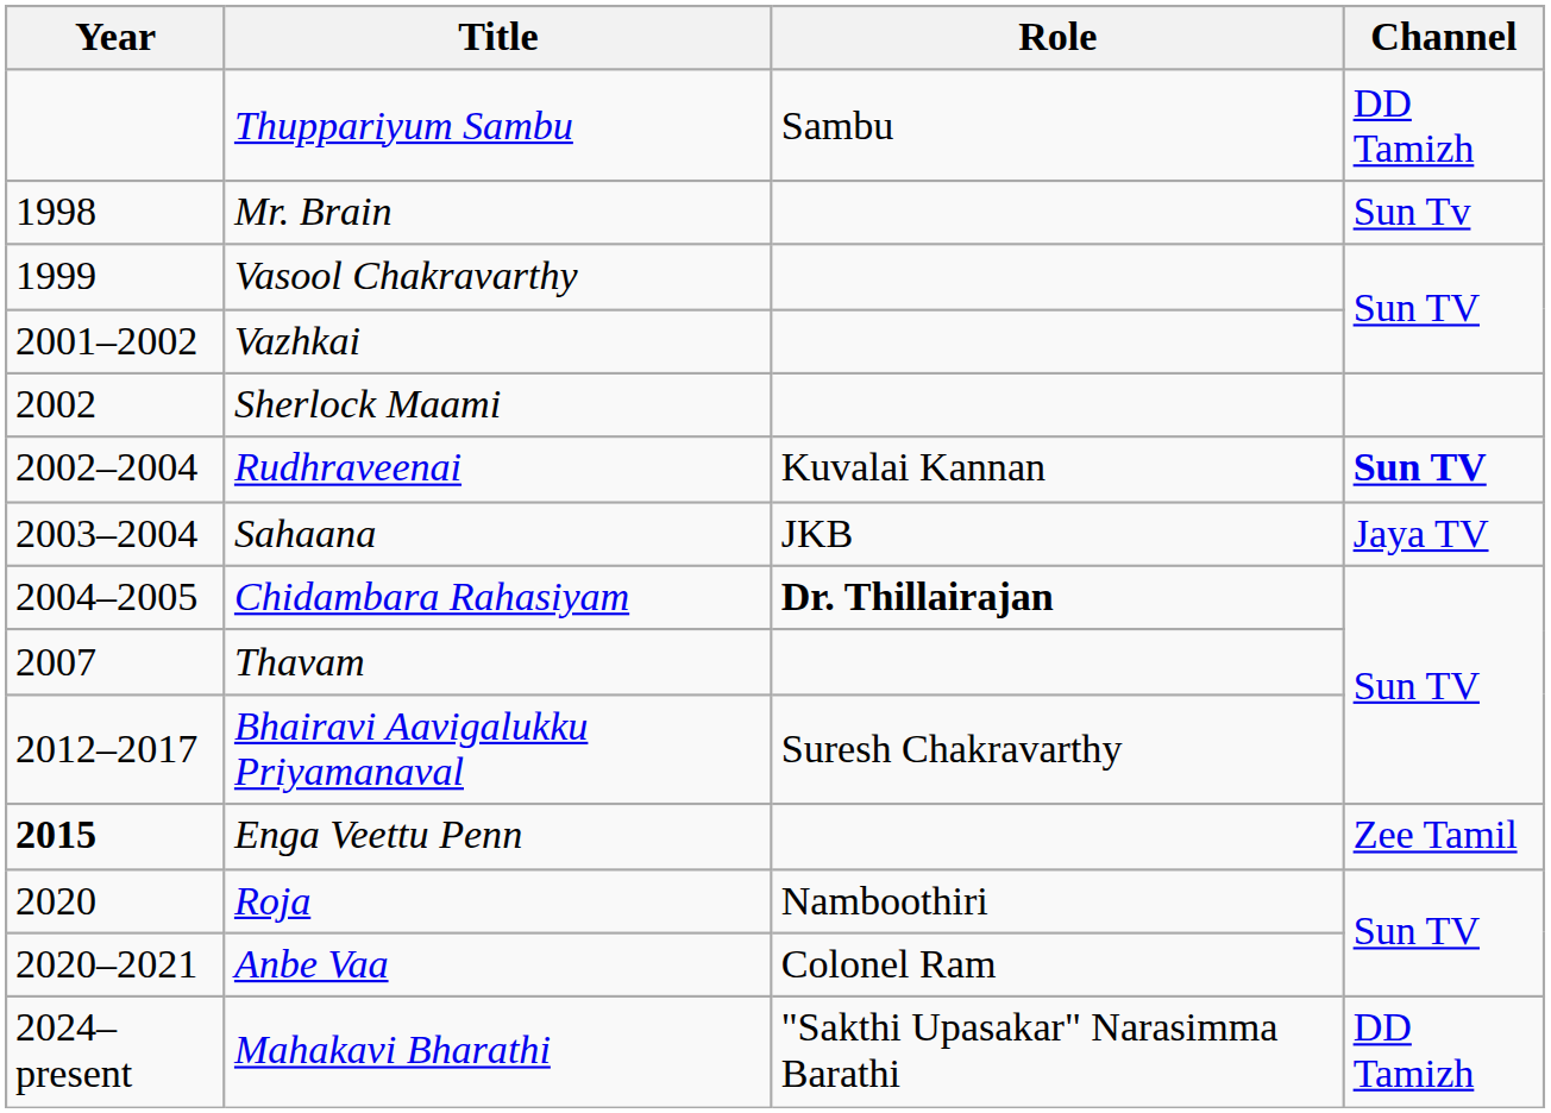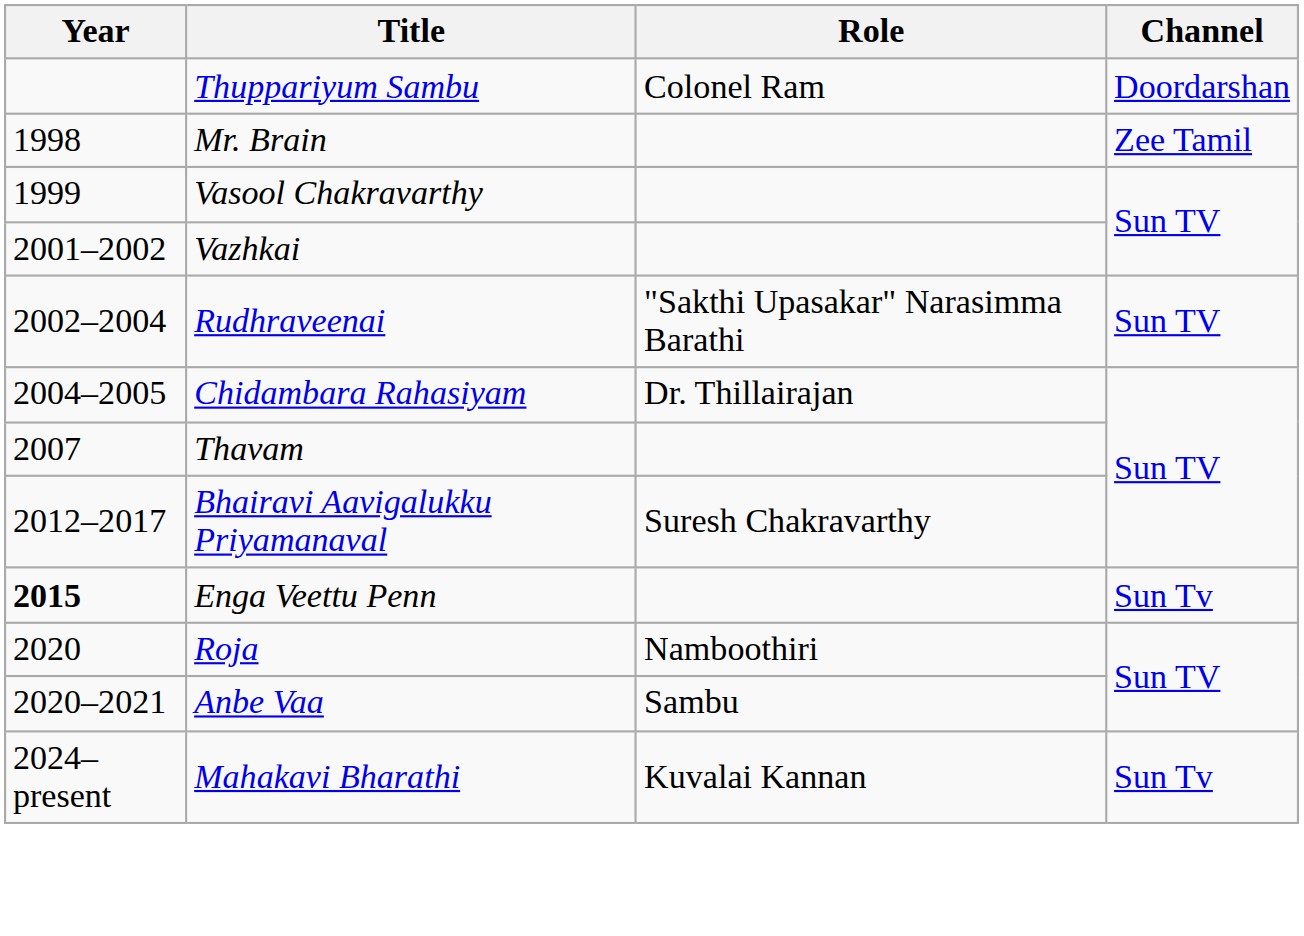 <table class="wikitable sortable">
 <tr>
 <th scope="col">Year</th>
 <th scope="col">Title</th>
 <th scope="col">Role</th>
 <th scope="col">Channel</th>
 </tr>
 <tr>
 <td></td>
 <td><em><a href='#'>Thuppariyum Sambu</a></em></td>
-<td>Sambu</td>
-<td><a href='#'>DD Tamizh</a></td>
+<td>Colonel Ram</td>
+<td><a href='#'>Doordarshan</a></td>
 </tr>
 <tr>
 <td>1998</td>
 <td><em>Mr. Brain</em></td>
 <td></td>
-<td><a href='#'>Sun Tv</a></td>
+<td><a href='#'>Zee Tamil</a></td>
 </tr>
 <tr>
 <td>1999</td>
 <td><em>Vasool Chakravarthy</em></td>
 <td></td>
 <td rowspan="2"><a href='#'>Sun TV</a></td>
 </tr>
 <tr>
 <td>2001–2002</td>
 <td><em>Vazhkai</em></td>
 <td></td>
 </tr>
 <tr>
-<td>2002</td>
-<td><em>Sherlock Maami</em></td>
-<td></td>
-<td></td>
-</tr>
-<tr>
 <td>2002–2004</td>
 <td><a href='#'><em>Rudhraveenai</em></a></td>
-<td>Kuvalai Kannan</td>
-<td><strong><a href='#'>Sun TV</a></strong></td>
-</tr>
-<tr>
-<td>2003–2004</td>
-<td><em>Sahaana</em></td>
-<td>JKB</td>
-<td><a href='#'>Jaya TV</a></td>
+<td>"Sakthi Upasakar" Narasimma Barathi</td>
+<td><a href='#'>Sun TV</a></td>
 </tr>
 <tr>
 <td>2004–2005</td>
 <td><a href='#'><em>Chidambara Rahasiyam</em></a></td>
-<td><strong>Dr. Thillairajan</strong></td>
+<td>Dr. Thillairajan</td>
 <td rowspan="3"><a href='#'>Sun TV</a></td>
 </tr>
 <tr>
 <td>2007</td>
 <td><em>Thavam</em></td>
 <td></td>
 </tr>
 <tr>
 <td>2012–2017</td>
 <td><em><a href='#'>Bhairavi Aavigalukku Priyamanaval</a></em></td>
 <td>Suresh Chakravarthy</td>
 </tr>
 <tr>
 <td><strong>2015</strong></td>
 <td><em>Enga Veettu Penn</em></td>
 <td></td>
-<td><a href='#'>Zee Tamil</a></td>
+<td><a href='#'>Sun Tv</a></td>
 </tr>
 <tr>
 <td>2020</td>
 <td><a href='#'><em>Roja</em></a></td>
 <td>Namboothiri</td>
 <td rowspan="2"><a href='#'>Sun TV</a></td>
 </tr>
 <tr>
 <td>2020–2021</td>
 <td><a href='#'><em>Anbe Vaa</em></a></td>
-<td>Colonel Ram</td>
+<td>Sambu</td>
 </tr>
 <tr>
 <td>2024–present</td>
 <td><em><a href='#'>Mahakavi Bharathi</a></em></td>
-<td>"Sakthi Upasakar" Narasimma Barathi</td>
-<td><a href='#'>DD Tamizh</a></td>
+<td>Kuvalai Kannan</td>
+<td><a href='#'>Sun Tv</a></td>
 </tr>
 </table>
